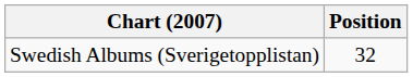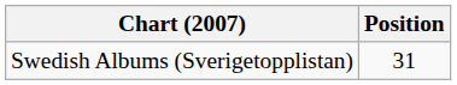 <table class="wikitable plainrowheaders">
 <tr>
 <th>Chart (2007)</th>
 <th>Position</th>
 </tr>
 <tr>
 <td>Swedish Albums (Sverigetopplistan)</td>
-<td align="center">32</td>
+<td align="center">31</td>
 </tr>
 </table>
